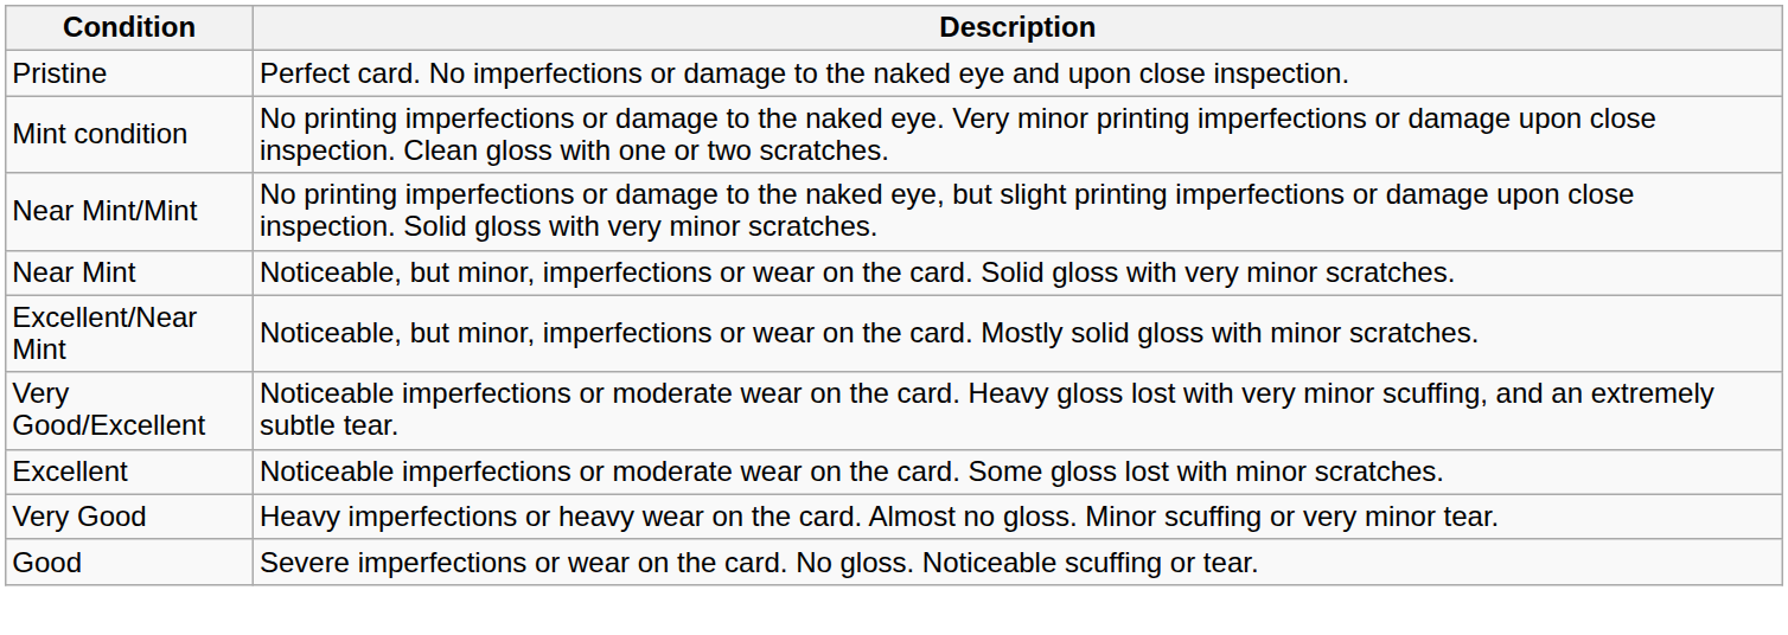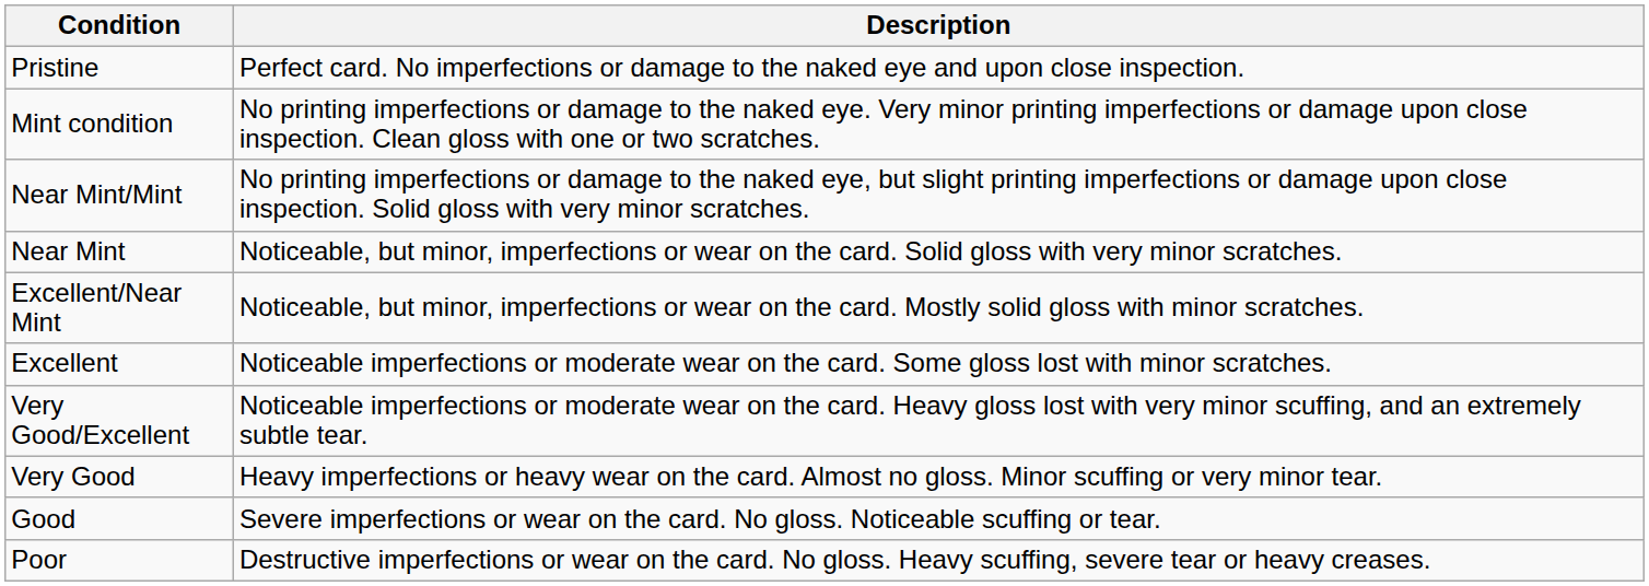 <table class="wikitable" style="text-align:left; width:1000px">
 <tr>
 <th width=120px>Condition</th>
 <th width=780px>Description</th>
 </tr>
 <tr>
 <td>Pristine</td>
 <td>Perfect card. No imperfections or damage to the naked eye and upon close inspection.</td>
 </tr>
 <tr>
 <td>Mint condition</td>
 <td>No printing imperfections or damage to the naked eye. Very minor printing imperfections or damage upon close inspection. Clean gloss with one or two scratches.</td>
 </tr>
 <tr>
 <td>Near Mint/Mint</td>
 <td>No printing imperfections or damage to the naked eye, but slight printing imperfections or damage upon close inspection. Solid gloss with very minor scratches.</td>
 </tr>
 <tr>
 <td>Near Mint</td>
 <td>Noticeable, but minor, imperfections or wear on the card. Solid gloss with very minor scratches.</td>
 </tr>
 <tr>
 <td>Excellent/Near Mint</td>
 <td>Noticeable, but minor, imperfections or wear on the card. Mostly solid gloss with minor scratches.</td>
 </tr>
 <tr>
+<td>Excellent</td>
+<td>Noticeable imperfections or moderate wear on the card. Some gloss lost with minor scratches.</td>
+</tr>
+<tr>
 <td>Very Good/Excellent</td>
 <td>Noticeable imperfections or moderate wear on the card. Heavy gloss lost with very minor scuffing, and an extremely subtle tear.</td>
-</tr>
-<tr>
-<td>Excellent</td>
-<td>Noticeable imperfections or moderate wear on the card. Some gloss lost with minor scratches.</td>
 </tr>
 <tr>
 <td>Very Good</td>
 <td>Heavy imperfections or heavy wear on the card. Almost no gloss. Minor scuffing or very minor tear.</td>
 </tr>
 <tr>
 <td>Good</td>
 <td>Severe imperfections or wear on the card. No gloss. Noticeable scuffing or tear.</td>
 </tr>
+<tr>
+<td>Poor</td>
+<td>Destructive imperfections or wear on the card. No gloss. Heavy scuffing, severe tear or heavy creases.</td>
+</tr>
 </table>
